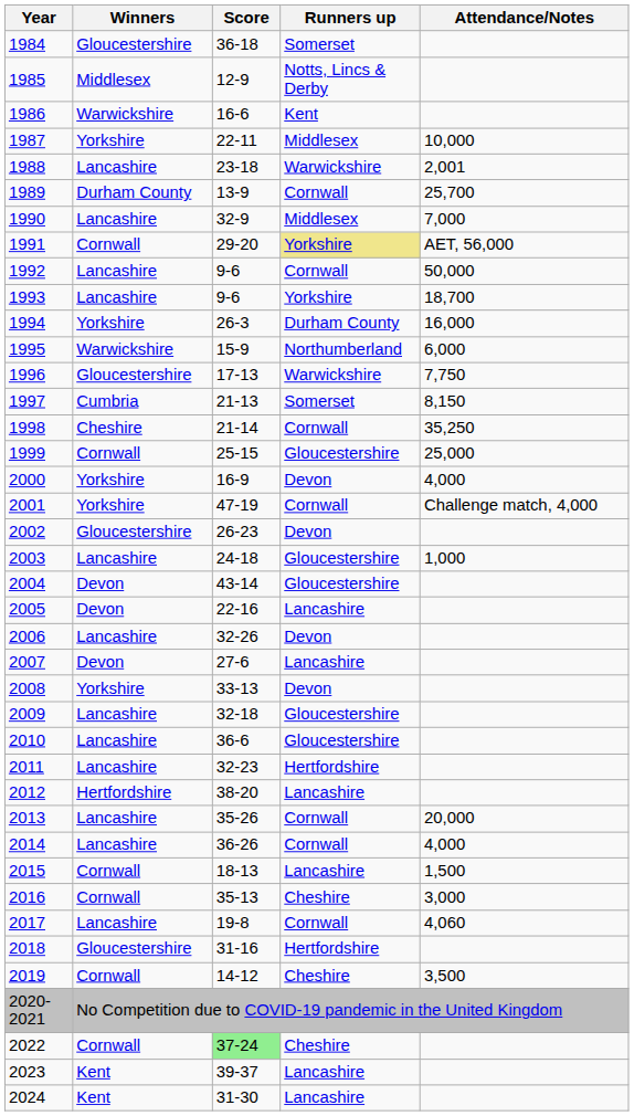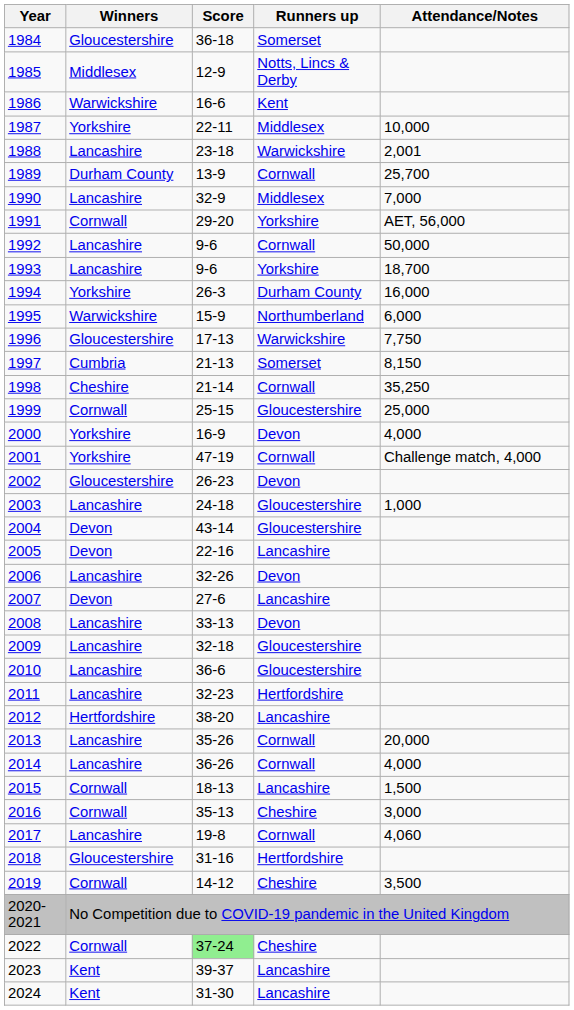 <table class="wikitable">
 <tr>
 <th width="60pt">Year</th>
 <th width="130pt">Winners</th>
 <th width="60pt">Score</th>
 <th width="130pt">Runners up</th>
 <th width="200pt">Attendance/Notes</th>
 </tr>
 <tr>
 <td><a href='#'>1984</a></td>
 <td><a href='#'>Gloucestershire</a></td>
 <td>36-18</td>
 <td><a href='#'>Somerset</a></td>
 <td></td>
 </tr>
 <tr>
 <td><a href='#'>1985</a></td>
 <td><a href='#'>Middlesex</a></td>
 <td>12-9</td>
 <td><a href='#'>Notts, Lincs & Derby</a></td>
 <td></td>
 </tr>
 <tr>
 <td><a href='#'>1986</a></td>
 <td><a href='#'>Warwickshire</a></td>
 <td>16-6</td>
 <td><a href='#'>Kent</a></td>
 <td></td>
 </tr>
 <tr>
 <td><a href='#'>1987</a></td>
 <td><a href='#'>Yorkshire</a></td>
 <td>22-11</td>
 <td><a href='#'>Middlesex</a></td>
 <td>10,000 </td>
 </tr>
 <tr>
 <td><a href='#'>1988</a></td>
 <td><a href='#'>Lancashire</a></td>
 <td>23-18</td>
 <td><a href='#'>Warwickshire</a></td>
 <td>2,001 </td>
 </tr>
 <tr>
 <td><a href='#'>1989</a></td>
 <td><a href='#'>Durham County</a></td>
 <td>13-9</td>
 <td><a href='#'>Cornwall</a></td>
 <td>25,700 </td>
 </tr>
 <tr>
 <td><a href='#'>1990</a></td>
 <td><a href='#'>Lancashire</a></td>
 <td>32-9</td>
 <td><a href='#'>Middlesex</a></td>
 <td>7,000 </td>
 </tr>
 <tr>
 <td><a href='#'>1991</a></td>
 <td><a href='#'>Cornwall</a></td>
 <td>29-20</td>
-<td style="background: khaki;"><a href='#'>Yorkshire</a></td>
+<td><a href='#'>Yorkshire</a></td>
 <td>AET, 56,000</td>
 </tr>
 <tr>
 <td><a href='#'>1992</a></td>
 <td><a href='#'>Lancashire</a></td>
 <td>9-6</td>
 <td><a href='#'>Cornwall</a></td>
 <td>50,000</td>
 </tr>
 <tr>
 <td><a href='#'>1993</a></td>
 <td><a href='#'>Lancashire</a></td>
 <td>9-6</td>
 <td><a href='#'>Yorkshire</a></td>
 <td>18,700</td>
 </tr>
 <tr>
 <td><a href='#'>1994</a></td>
 <td><a href='#'>Yorkshire</a></td>
 <td>26-3</td>
 <td><a href='#'>Durham County</a></td>
 <td>16,000</td>
 </tr>
 <tr>
 <td><a href='#'>1995</a></td>
 <td><a href='#'>Warwickshire</a></td>
 <td>15-9</td>
 <td><a href='#'>Northumberland</a></td>
 <td>6,000</td>
 </tr>
 <tr>
 <td><a href='#'>1996</a></td>
 <td><a href='#'>Gloucestershire</a></td>
 <td>17-13</td>
 <td><a href='#'>Warwickshire</a></td>
 <td>7,750</td>
 </tr>
 <tr>
 <td><a href='#'>1997</a></td>
 <td><a href='#'>Cumbria</a></td>
 <td>21-13</td>
 <td><a href='#'>Somerset</a></td>
 <td>8,150</td>
 </tr>
 <tr>
 <td><a href='#'>1998</a></td>
 <td><a href='#'>Cheshire</a></td>
 <td>21-14</td>
 <td><a href='#'>Cornwall</a></td>
 <td>35,250</td>
 </tr>
 <tr>
 <td><a href='#'>1999</a></td>
 <td><a href='#'>Cornwall</a></td>
 <td>25-15</td>
 <td><a href='#'>Gloucestershire</a></td>
 <td>25,000</td>
 </tr>
 <tr>
 <td><a href='#'>2000</a></td>
 <td><a href='#'>Yorkshire</a></td>
 <td>16-9</td>
 <td><a href='#'>Devon</a></td>
 <td>4,000</td>
 </tr>
 <tr>
 <td><a href='#'>2001</a></td>
 <td><a href='#'>Yorkshire</a></td>
 <td>47-19</td>
 <td><a href='#'>Cornwall</a></td>
 <td>Challenge match, 4,000</td>
 </tr>
 <tr>
 <td><a href='#'>2002</a></td>
 <td><a href='#'>Gloucestershire</a></td>
 <td>26-23</td>
 <td><a href='#'>Devon</a></td>
 <td></td>
 </tr>
 <tr>
 <td><a href='#'>2003</a></td>
 <td><a href='#'>Lancashire</a></td>
 <td>24-18</td>
 <td><a href='#'>Gloucestershire</a></td>
 <td>1,000 </td>
 </tr>
 <tr>
 <td><a href='#'>2004</a></td>
 <td><a href='#'>Devon</a></td>
 <td>43-14</td>
 <td><a href='#'>Gloucestershire</a></td>
 <td></td>
 </tr>
 <tr>
 <td><a href='#'>2005</a></td>
 <td><a href='#'>Devon</a></td>
 <td>22-16</td>
 <td><a href='#'>Lancashire</a></td>
 <td></td>
 </tr>
 <tr>
 <td><a href='#'>2006</a></td>
 <td><a href='#'>Lancashire</a></td>
 <td>32-26</td>
 <td><a href='#'>Devon</a></td>
 <td></td>
 </tr>
 <tr>
 <td><a href='#'>2007</a></td>
 <td><a href='#'>Devon</a></td>
 <td>27-6</td>
 <td><a href='#'>Lancashire</a></td>
 <td></td>
 </tr>
 <tr>
 <td><a href='#'>2008</a></td>
-<td><a href='#'>Yorkshire</a></td>
+<td><a href='#'>Lancashire</a></td>
 <td>33-13</td>
 <td><a href='#'>Devon</a></td>
 <td></td>
 </tr>
 <tr>
 <td><a href='#'>2009</a></td>
 <td><a href='#'>Lancashire</a></td>
 <td>32-18</td>
 <td><a href='#'>Gloucestershire</a></td>
 <td></td>
 </tr>
 <tr>
 <td><a href='#'>2010</a></td>
 <td><a href='#'>Lancashire</a></td>
 <td>36-6</td>
 <td><a href='#'>Gloucestershire</a></td>
 <td></td>
 </tr>
 <tr>
 <td><a href='#'>2011</a></td>
 <td><a href='#'>Lancashire</a></td>
 <td>32-23</td>
 <td><a href='#'>Hertfordshire</a></td>
 <td></td>
 </tr>
 <tr>
 <td><a href='#'>2012</a></td>
 <td><a href='#'>Hertfordshire</a></td>
 <td>38-20</td>
 <td><a href='#'>Lancashire</a></td>
 <td></td>
 </tr>
 <tr>
 <td><a href='#'>2013</a></td>
 <td><a href='#'>Lancashire</a></td>
 <td>35-26</td>
 <td><a href='#'>Cornwall</a></td>
 <td>20,000</td>
 </tr>
 <tr>
 <td><a href='#'>2014</a></td>
 <td><a href='#'>Lancashire</a></td>
 <td>36-26</td>
 <td><a href='#'>Cornwall</a></td>
 <td>4,000</td>
 </tr>
 <tr>
 <td><a href='#'>2015</a></td>
 <td><a href='#'>Cornwall</a></td>
 <td>18-13</td>
 <td><a href='#'>Lancashire</a></td>
 <td>1,500</td>
 </tr>
 <tr>
 <td><a href='#'>2016</a></td>
 <td><a href='#'>Cornwall</a></td>
 <td>35-13</td>
 <td><a href='#'>Cheshire</a></td>
 <td>3,000</td>
 </tr>
 <tr>
 <td><a href='#'>2017</a></td>
 <td><a href='#'>Lancashire</a></td>
 <td>19-8</td>
 <td><a href='#'>Cornwall</a></td>
 <td>4,060</td>
 </tr>
 <tr>
 <td><a href='#'>2018</a></td>
 <td><a href='#'>Gloucestershire</a></td>
 <td>31-16</td>
 <td><a href='#'>Hertfordshire</a></td>
 <td></td>
 </tr>
 <tr>
 <td><a href='#'>2019</a></td>
 <td><a href='#'>Cornwall</a></td>
 <td>14-12</td>
 <td><a href='#'>Cheshire</a></td>
 <td>3,500</td>
 </tr>
 <tr>
 <td style="background:silver">2020-2021</td>
 <td colspan="4" style="background:silver">No Competition due to <a href='#'>COVID-19 pandemic in the United Kingdom</a></td>
 </tr>
 <tr>
 <td>2022</td>
 <td><a href='#'>Cornwall</a></td>
 <td style="background: lightgreen;">37-24</td>
 <td><a href='#'>Cheshire</a></td>
 <td></td>
 </tr>
 <tr>
 <td>2023</td>
 <td><a href='#'>Kent</a></td>
 <td>39-37</td>
 <td><a href='#'>Lancashire</a></td>
 <td></td>
 </tr>
 <tr>
 <td>2024</td>
 <td><a href='#'>Kent</a></td>
 <td>31-30</td>
 <td><a href='#'>Lancashire</a></td>
 <td></td>
 </tr>
 </table>
